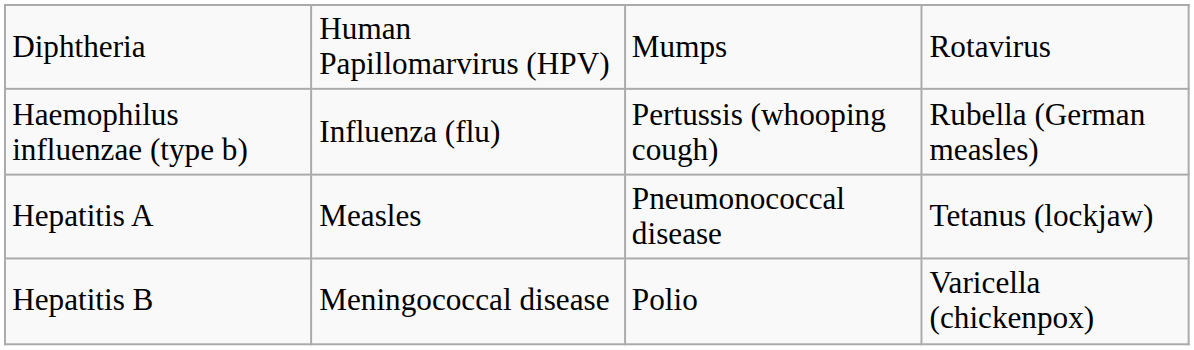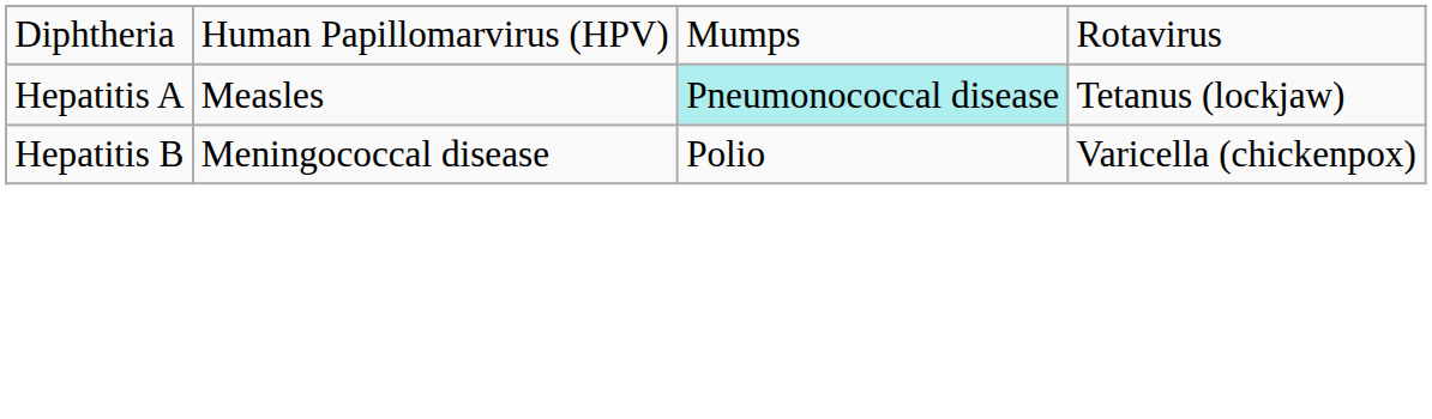 <table class="wikitable">
 <tr>
 </tr>
 <tr>
 <td>Diphtheria</td>
 <td>Human Papillomarvirus (HPV)</td>
 <td>Mumps</td>
 <td>Rotavirus</td>
 </tr>
 <tr>
-<td>Haemophilus influenzae (type b)</td>
-<td>Influenza (flu)</td>
-<td>Pertussis (whooping cough)</td>
-<td>Rubella (German measles)</td>
-</tr>
-<tr>
 <td>Hepatitis A</td>
 <td>Measles</td>
-<td>Pneumonococcal disease</td>
+<td style="background: paleturquoise;">Pneumonococcal disease</td>
 <td>Tetanus (lockjaw)</td>
 </tr>
 <tr>
 <td>Hepatitis B</td>
 <td>Meningococcal disease</td>
 <td>Polio</td>
 <td>Varicella (chickenpox)</td>
 </tr>
 </table>
